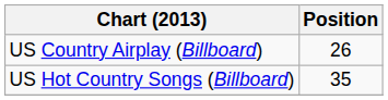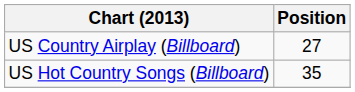 <table class="wikitable sortable">
 <tr>
 <th scope="col">Chart (2013)</th>
 <th scope="col">Position</th>
 </tr>
 <tr>
 <td>US <a href='#'>Country Airplay</a> (<em><a href='#'>Billboard</a></em>)</td>
-<td align="center">26</td>
+<td align="center">27</td>
 </tr>
 <tr>
 <td>US <a href='#'>Hot Country Songs</a> (<em><a href='#'>Billboard</a></em>)</td>
 <td align="center">35</td>
 </tr>
 <tr>
 </tr>
 </table>
